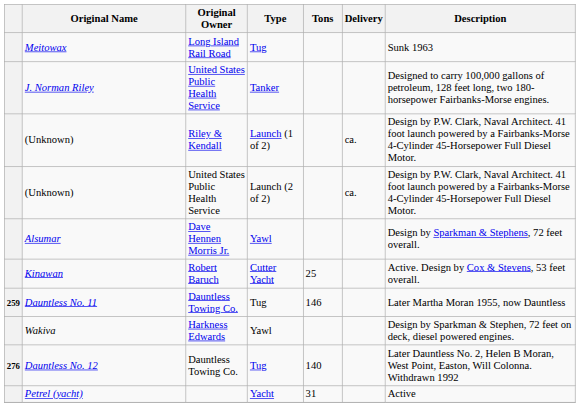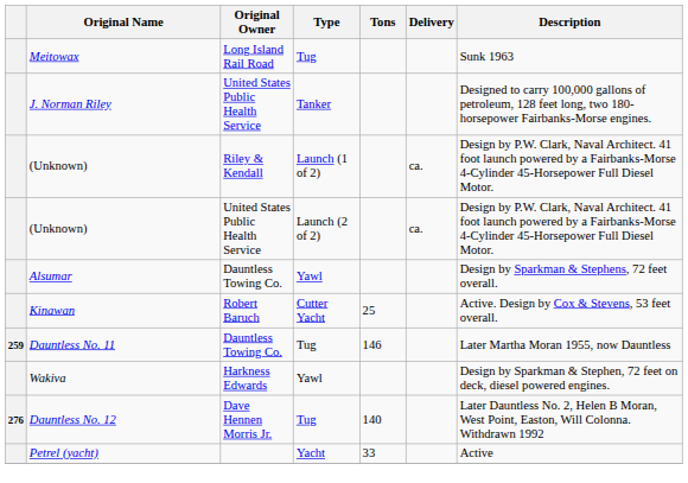 <table class="wikitable sortable" style="width:98%">
 <tr>
 <th></th>
 <th width = 30% ><strong>Original Name</strong></th>
 <th width = 11% class="unsortable" ><strong>Original Owner</strong></th>
 <th width = 10% ><strong>Type</strong></th>
 <th width = 7% ><strong>Tons</strong></th>
 <th width = 7% ><strong>Delivery</strong></th>
 <th width = 35% class="unsortable" ><strong>Description</strong></th>
 </tr>
 <tr ->
 <th><small></small></th>
 <td><em><a href='#'>Meitowax</a></em></td>
 <td><a href='#'>Long Island Rail Road</a></td>
 <td><a href='#'>Tug</a></td>
 <td></td>
 <td></td>
 <td>Sunk 1963</td>
 </tr>
 <tr ->
 <th><small></small></th>
 <td><em><a href='#'>J. Norman Riley</a></em></td>
 <td><a href='#'>United States Public Health Service</a></td>
 <td><a href='#'>Tanker</a></td>
 <td></td>
 <td></td>
 <td>Designed to carry 100,000 gallons of petroleum, 128 feet long, two 180-horsepower Fairbanks-Morse engines.</td>
 </tr>
 <tr ->
 <th><small></small></th>
 <td>(Unknown)</td>
 <td><a href='#'>Riley & Kendall</a></td>
 <td><a href='#'>Launch</a> (1 of 2)</td>
 <td></td>
 <td>ca. </td>
 <td>Design by P.W. Clark, Naval Architect. 41 foot launch powered by a Fairbanks-Morse 4-Cylinder 45-Horsepower Full Diesel Motor.</td>
 </tr>
 <tr ->
 <th><small></small></th>
 <td>(Unknown)</td>
 <td>United States Public Health Service</td>
 <td>Launch (2 of 2)</td>
 <td></td>
 <td>ca. </td>
 <td>Design by P.W. Clark, Naval Architect. 41 foot launch powered by a Fairbanks-Morse 4-Cylinder 45-Horsepower Full Diesel Motor.</td>
 </tr>
 <tr ->
 <th><small></small></th>
 <td><em><a href='#'>Alsumar</a></em></td>
-<td><a href='#'>Dave Hennen Morris Jr.</a></td>
+<td>Dauntless Towing Co.</td>
 <td><a href='#'>Yawl</a></td>
 <td></td>
 <td></td>
 <td>Design by <a href='#'>Sparkman & Stephens</a>, 72 feet overall.</td>
 </tr>
 <tr ->
 <th><small></small></th>
 <td><em><a href='#'>Kinawan</a></em></td>
 <td><a href='#'>Robert Baruch</a></td>
 <td><a href='#'>Cutter Yacht</a></td>
 <td>25</td>
 <td></td>
 <td>Active. Design by <a href='#'>Cox & Stevens</a>, 53 feet overall.</td>
 </tr>
 <tr ->
 <th><small>259</small></th>
 <td><em><a href='#'>Dauntless No. 11</a></em></td>
 <td><a href='#'>Dauntless Towing Co.</a></td>
 <td>Tug</td>
 <td>146</td>
 <td></td>
 <td>Later Martha Moran 1955, now Dauntless</td>
 </tr>
 <tr ->
 <th><small></small></th>
 <td><em>Wakiva</em></td>
 <td><a href='#'>Harkness Edwards</a></td>
 <td>Yawl</td>
 <td></td>
 <td></td>
 <td>Design by Sparkman & Stephen, 72 feet on deck, diesel powered engines.</td>
 </tr>
 <tr ->
 <th><small>276</small></th>
 <td><em><a href='#'>Dauntless No. 12</a></em></td>
-<td>Dauntless Towing Co.</td>
+<td><a href='#'>Dave Hennen Morris Jr.</a></td>
 <td><a href='#'>Tug</a></td>
 <td>140</td>
 <td></td>
 <td>Later Dauntless No. 2, Helen B Moran, West Point, Easton, Will Colonna.  Withdrawn 1992</td>
 </tr>
 <tr ->
 <th><small></small></th>
 <td><em><a href='#'>Petrel (yacht)</a></em></td>
 <td></td>
 <td><a href='#'>Yacht</a></td>
-<td>31</td>
+<td>33</td>
 <td></td>
 <td>Active</td>
 </tr>
 <tr ->
 </tr>
 </table>
